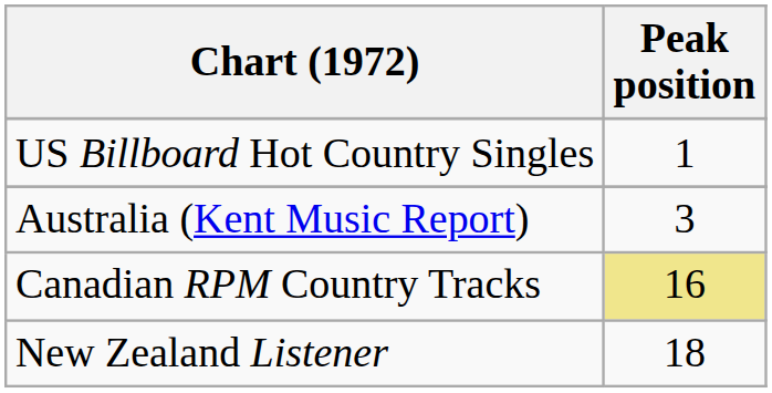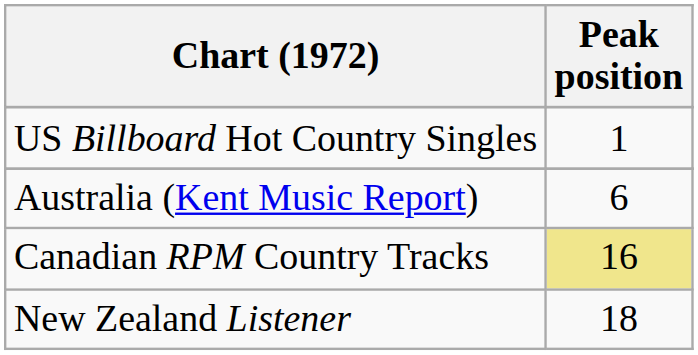 <table class="wikitable sortable">
 <tr>
 <th>Chart (1972)</th>
 <th>Peak<br>position</th>
 </tr>
 <tr>
 </tr>
 <tr>
 <td>US <em>Billboard</em> Hot Country Singles</td>
 <td align="center">1</td>
 </tr>
 <tr>
 </tr>
 <tr>
 <td>Australia (<a href='#'>Kent Music Report</a>)</td>
-<td align="center">3</td>
+<td align="center">6</td>
 </tr>
 <tr>
 <td>Canadian <em>RPM</em> Country Tracks</td>
 <td align="center" style="background: khaki;">16</td>
 </tr>
 <tr>
 <td>New Zealand <em>Listener</em></td>
 <td align="center">18</td>
 </tr>
 </table>
